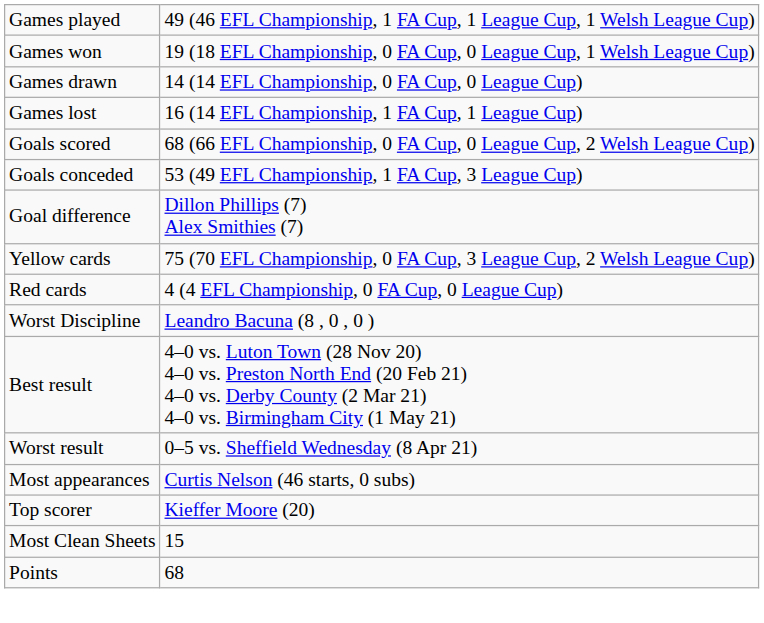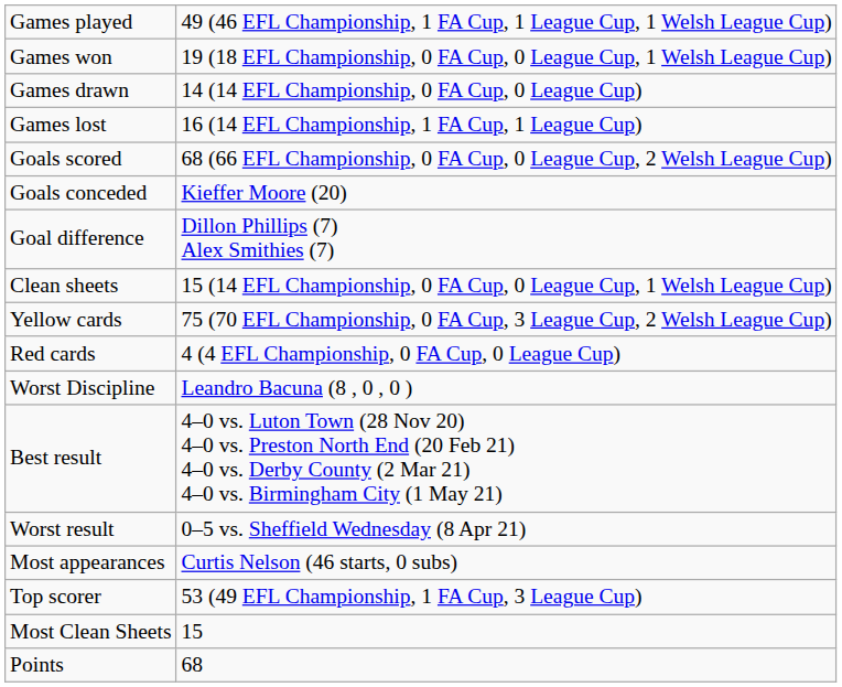 <table class="wikitable">
 <tr>
 <td>Games played</td>
 <td>49 (46 <a href='#'>EFL Championship</a>, 1 <a href='#'>FA Cup</a>, 1 <a href='#'>League Cup</a>, 1 <a href='#'>Welsh League Cup</a>)</td>
 </tr>
 <tr>
 <td>Games won</td>
 <td>19 (18 <a href='#'>EFL Championship</a>, 0 <a href='#'>FA Cup</a>, 0 <a href='#'>League Cup</a>, 1 <a href='#'>Welsh League Cup</a>)</td>
 </tr>
 <tr>
 <td>Games drawn</td>
 <td>14 (14 <a href='#'>EFL Championship</a>, 0 <a href='#'>FA Cup</a>, 0 <a href='#'>League Cup</a>)</td>
 </tr>
 <tr>
 <td>Games lost</td>
 <td>16 (14 <a href='#'>EFL Championship</a>, 1 <a href='#'>FA Cup</a>, 1 <a href='#'>League Cup</a>)</td>
 </tr>
 <tr>
 <td>Goals scored</td>
 <td>68 (66 <a href='#'>EFL Championship</a>, 0 <a href='#'>FA Cup</a>, 0 <a href='#'>League Cup</a>, 2 <a href='#'>Welsh League Cup</a>)</td>
 </tr>
 <tr>
 <td>Goals conceded</td>
-<td>53 (49 <a href='#'>EFL Championship</a>, 1 <a href='#'>FA Cup</a>, 3 <a href='#'>League Cup</a>)</td>
+<td> <a href='#'>Kieffer Moore</a> (20)</td>
 </tr>
 <tr>
 <td>Goal difference</td>
 <td> <a href='#'>Dillon Phillips</a> (7)<br> <a href='#'>Alex Smithies</a> (7)</td>
+</tr>
+<tr>
+<td>Clean sheets</td>
+<td>15 (14 <a href='#'>EFL Championship</a>, 0 <a href='#'>FA Cup</a>, 0 <a href='#'>League Cup</a>, 1 <a href='#'>Welsh League Cup</a>)</td>
 </tr>
 <tr>
 <td>Yellow cards</td>
 <td>75 (70 <a href='#'>EFL Championship</a>, 0 <a href='#'>FA Cup</a>, 3 <a href='#'>League Cup</a>, 2 <a href='#'>Welsh League Cup</a>)</td>
 </tr>
 <tr>
 <td>Red cards</td>
 <td>4 (4 <a href='#'>EFL Championship</a>, 0 <a href='#'>FA Cup</a>, 0 <a href='#'>League Cup</a>)</td>
 </tr>
 <tr>
 <td>Worst Discipline</td>
 <td> <a href='#'>Leandro Bacuna</a> (8 , 0 , 0 )</td>
 </tr>
 <tr>
 <td>Best result</td>
 <td>4–0 vs. <a href='#'>Luton Town</a> (28 Nov 20)<br>4–0 vs. <a href='#'>Preston North End</a> (20 Feb 21)<br>4–0 vs. <a href='#'>Derby County</a> (2 Mar 21)<br>4–0 vs. <a href='#'>Birmingham City</a> (1 May 21)</td>
 </tr>
 <tr>
 <td>Worst result</td>
 <td>0–5 vs. <a href='#'>Sheffield Wednesday</a> (8 Apr 21)</td>
 </tr>
 <tr>
 <td>Most appearances</td>
 <td> <a href='#'>Curtis Nelson</a> (46 starts, 0 subs)</td>
 </tr>
 <tr>
 <td>Top scorer</td>
-<td> <a href='#'>Kieffer Moore</a> (20)</td>
+<td>53 (49 <a href='#'>EFL Championship</a>, 1 <a href='#'>FA Cup</a>, 3 <a href='#'>League Cup</a>)</td>
 </tr>
 <tr>
 <td>Most Clean Sheets</td>
 <td>15</td>
 </tr>
 <tr>
 <td>Points</td>
 <td>68</td>
 </tr>
 </table>
